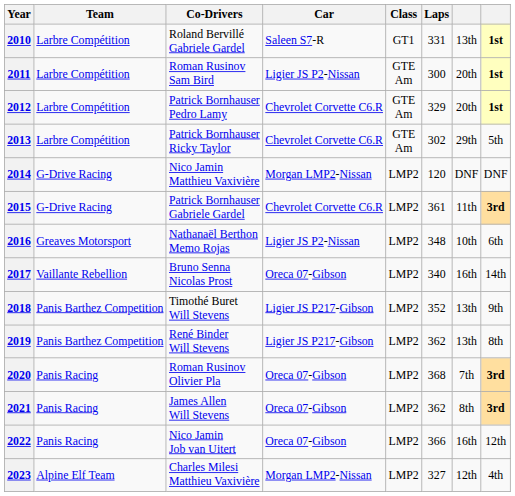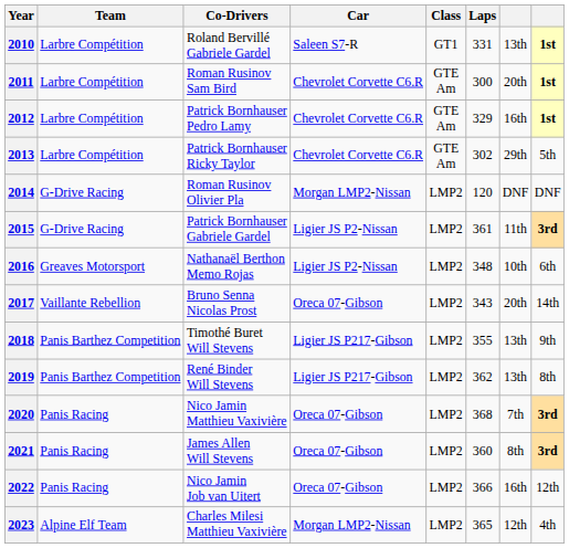 <table class="wikitable" style="text-align:center; font-size:90%">
 <tr>
 <th>Year</th>
 <th>Team</th>
 <th>Co-Drivers</th>
 <th>Car</th>
 <th>Class</th>
 <th>Laps</th>
 <th></th>
 <th></th>
 </tr>
 <tr>
 <th><a href='#'>2010</a></th>
 <td align="left"> <a href='#'>Larbre Compétition</a></td>
 <td align="left"> Roland Bervillé<br> <a href='#'>Gabriele Gardel</a></td>
 <td align="left"><a href='#'>Saleen S7</a>-R</td>
 <td>GT1</td>
 <td>331</td>
 <td>13th</td>
 <td style="background:#FFFFBF;"><strong>1st</strong></td>
 </tr>
 <tr>
 <th><a href='#'>2011</a></th>
 <td align="left"> <a href='#'>Larbre Compétition</a></td>
 <td align="left"> <a href='#'>Roman Rusinov</a><br> <a href='#'>Sam Bird</a></td>
-<td align="left"><a href='#'>Ligier JS P2</a>-<a href='#'>Nissan</a></td>
+<td align="left"><a href='#'>Chevrolet Corvette C6.R</a></td>
 <td>GTE<br>Am</td>
 <td>300</td>
 <td>20th</td>
 <td style="background:#FFFFBF;"><strong>1st</strong></td>
 </tr>
 <tr>
 <th><a href='#'>2012</a></th>
 <td align="left"> <a href='#'>Larbre Compétition</a></td>
 <td align="left"> <a href='#'>Patrick Bornhauser</a><br> <a href='#'>Pedro Lamy</a></td>
 <td align="left"><a href='#'>Chevrolet Corvette C6.R</a></td>
 <td>GTE<br>Am</td>
 <td>329</td>
-<td>20th</td>
+<td>16th</td>
 <td style="background:#FFFFBF;"><strong>1st</strong></td>
 </tr>
 <tr>
 <th><a href='#'>2013</a></th>
 <td align="left"> <a href='#'>Larbre Compétition</a></td>
 <td align="left"> <a href='#'>Patrick Bornhauser</a><br> <a href='#'>Ricky Taylor</a></td>
 <td align="left"><a href='#'>Chevrolet Corvette C6.R</a></td>
 <td>GTE<br>Am</td>
 <td>302</td>
 <td>29th</td>
 <td>5th</td>
 </tr>
 <tr>
 <th><a href='#'>2014</a></th>
 <td align="left"> <a href='#'>G-Drive Racing</a></td>
-<td align="left"> <a href='#'>Nico Jamin</a><br> <a href='#'>Matthieu Vaxivière</a></td>
+<td align="left"> <a href='#'>Roman Rusinov</a><br> <a href='#'>Olivier Pla</a></td>
 <td align="left"><a href='#'>Morgan LMP2</a>-<a href='#'>Nissan</a></td>
 <td>LMP2</td>
 <td>120</td>
 <td>DNF</td>
 <td>DNF</td>
 </tr>
 <tr>
 <th><a href='#'>2015</a></th>
 <td align="left"> <a href='#'>G-Drive Racing</a></td>
 <td align="left"> <a href='#'>Patrick Bornhauser</a><br> <a href='#'>Gabriele Gardel</a></td>
-<td align="left"><a href='#'>Chevrolet Corvette C6.R</a></td>
+<td align="left"><a href='#'>Ligier JS P2</a>-<a href='#'>Nissan</a></td>
 <td>LMP2</td>
 <td>361</td>
 <td>11th</td>
 <td style="background:#FFDF9F;"><strong>3rd</strong></td>
 </tr>
 <tr>
 <th><a href='#'>2016</a></th>
 <td align="left"> <a href='#'>Greaves Motorsport</a></td>
 <td align="left"> <a href='#'>Nathanaël Berthon</a><br> <a href='#'>Memo Rojas</a></td>
 <td align="left"><a href='#'>Ligier JS P2</a>-<a href='#'>Nissan</a></td>
 <td>LMP2</td>
 <td>348</td>
 <td>10th</td>
 <td>6th</td>
 </tr>
 <tr>
 <th><a href='#'>2017</a></th>
 <td align="left"> <a href='#'>Vaillante Rebellion</a></td>
 <td align="left"> <a href='#'>Bruno Senna</a><br> <a href='#'>Nicolas Prost</a></td>
 <td align="left"><a href='#'>Oreca 07</a>-<a href='#'>Gibson</a></td>
 <td>LMP2</td>
-<td>340</td>
-<td>16th</td>
+<td>343</td>
+<td>20th</td>
 <td>14th</td>
 </tr>
 <tr>
 <th><a href='#'>2018</a></th>
 <td align="left"> <a href='#'>Panis Barthez Competition</a></td>
 <td align="left"> Timothé Buret<br> <a href='#'>Will Stevens</a></td>
 <td align="left"><a href='#'>Ligier JS P217</a>-<a href='#'>Gibson</a></td>
 <td>LMP2</td>
-<td>352</td>
+<td>355</td>
 <td>13th</td>
 <td>9th</td>
 </tr>
 <tr>
 <th><a href='#'>2019</a></th>
 <td align="left"> <a href='#'>Panis Barthez Competition</a></td>
 <td align="left"> <a href='#'>René Binder</a><br> <a href='#'>Will Stevens</a></td>
 <td align="left"><a href='#'>Ligier JS P217</a>-<a href='#'>Gibson</a></td>
 <td>LMP2</td>
 <td>362</td>
 <td>13th</td>
 <td>8th</td>
 </tr>
 <tr>
 <th><a href='#'>2020</a></th>
 <td align="left"> <a href='#'>Panis Racing</a></td>
-<td align="left"> <a href='#'>Roman Rusinov</a><br> <a href='#'>Olivier Pla</a></td>
+<td align="left"> <a href='#'>Nico Jamin</a><br> <a href='#'>Matthieu Vaxivière</a></td>
 <td align="left"><a href='#'>Oreca 07</a>-<a href='#'>Gibson</a></td>
 <td>LMP2</td>
 <td>368</td>
 <td>7th</td>
 <td style="background:#FFDF9F;"><strong>3rd</strong></td>
 </tr>
 <tr>
 <th><a href='#'>2021</a></th>
 <td align="left"> <a href='#'>Panis Racing</a></td>
 <td align="left"> <a href='#'>James Allen</a><br> <a href='#'>Will Stevens</a></td>
 <td align="left"><a href='#'>Oreca 07</a>-<a href='#'>Gibson</a></td>
 <td>LMP2</td>
-<td>362</td>
+<td>360</td>
 <td>8th</td>
 <td style="background:#FFDF9F;"><strong>3rd</strong></td>
 </tr>
 <tr>
 <th><a href='#'>2022</a></th>
 <td align="left"> <a href='#'>Panis Racing</a></td>
 <td align="left"> <a href='#'>Nico Jamin</a><br> <a href='#'>Job van Uitert</a></td>
 <td align="left"><a href='#'>Oreca 07</a>-<a href='#'>Gibson</a></td>
 <td>LMP2</td>
 <td>366</td>
 <td>16th</td>
 <td>12th</td>
 </tr>
 <tr>
 <th><a href='#'>2023</a></th>
 <td align="left"> <a href='#'>Alpine Elf Team</a></td>
 <td align="left"> <a href='#'>Charles Milesi</a><br> <a href='#'>Matthieu Vaxivière</a></td>
 <td align="left"><a href='#'>Morgan LMP2</a>-<a href='#'>Nissan</a></td>
 <td>LMP2</td>
-<td>327</td>
+<td>365</td>
 <td>12th</td>
 <td>4th</td>
 </tr>
 </table>
